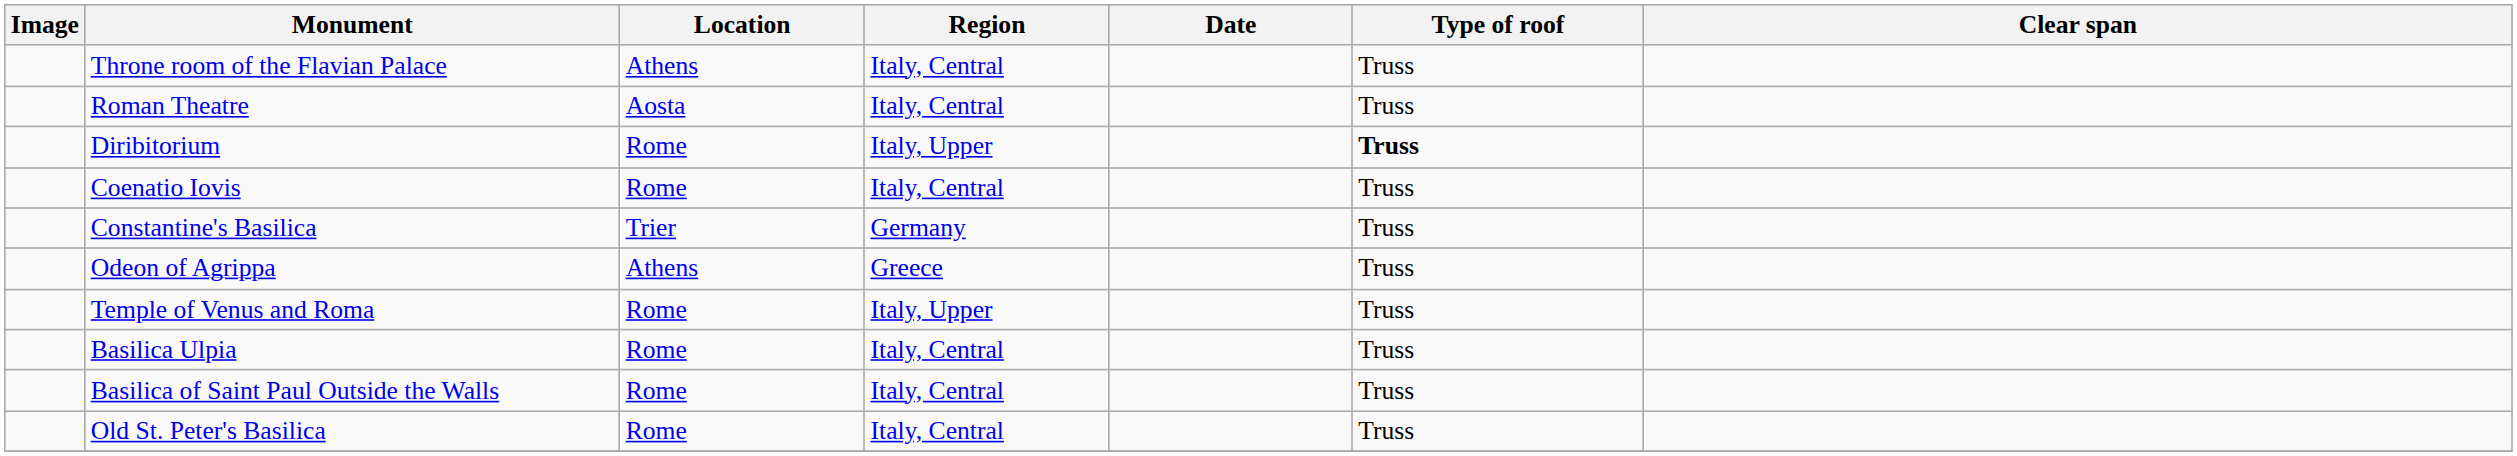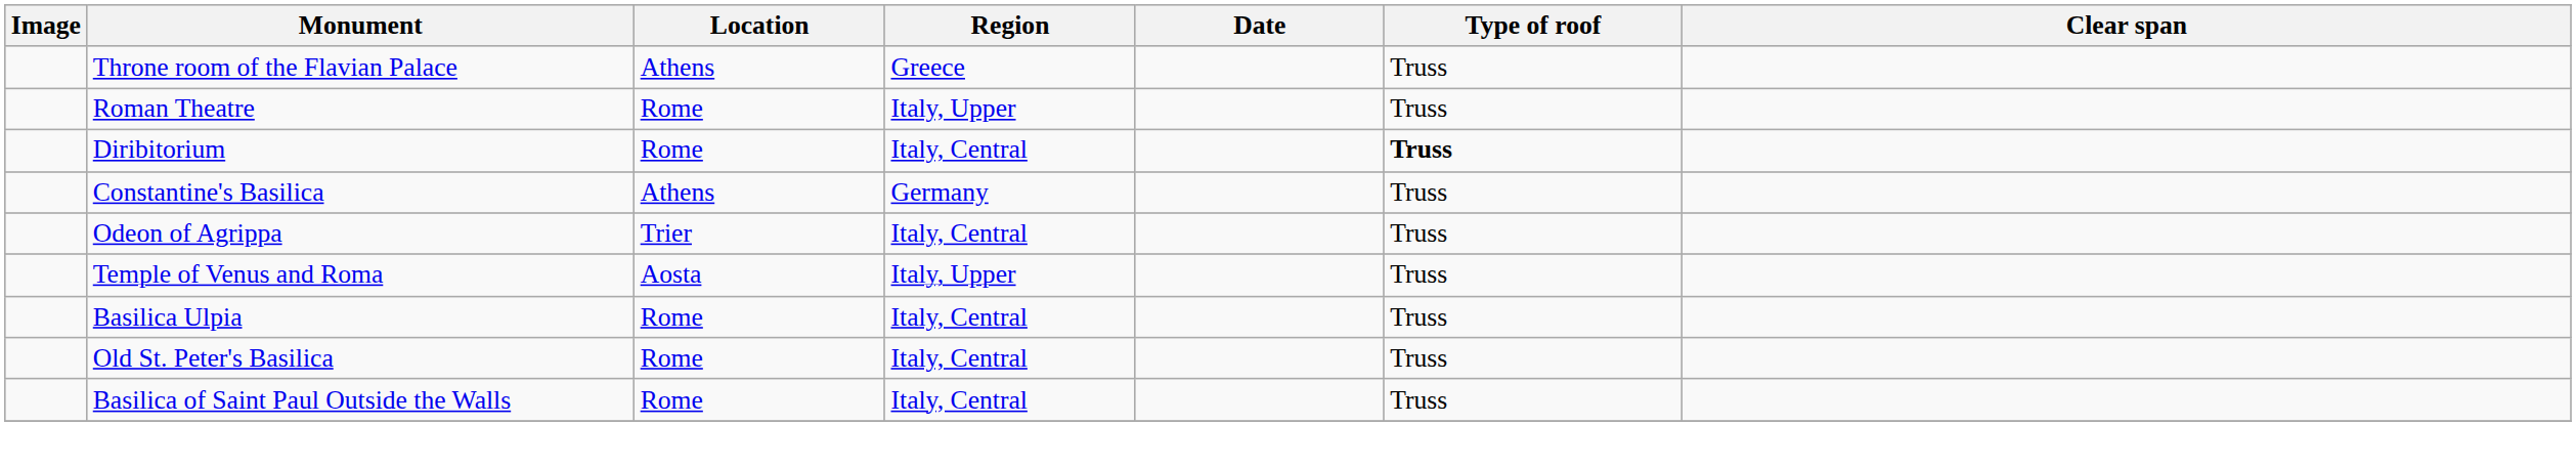 <table class="wikitable sortable">
 <tr>
 <th class="unsortable">Image</th>
 <th width="22%">Monument</th>
 <th width="10%">Location</th>
 <th width="10%">Region</th>
 <th width="10%">Date</th>
 <th width="12%">Type of roof</th>
 <th width="38%">Clear span</th>
 </tr>
 <tr>
 <td></td>
 <td><a href='#'>Throne room of the Flavian Palace</a></td>
 <td><a href='#'>Athens</a></td>
-<td><a href='#'>Italy, Central</a></td>
+<td><a href='#'>Greece</a></td>
 <td></td>
 <td>Truss </td>
 <td> </td>
 </tr>
 <tr>
 <td></td>
 <td><a href='#'>Roman Theatre</a></td>
-<td><a href='#'>Aosta</a></td>
-<td><a href='#'>Italy, Central</a></td>
+<td><a href='#'>Rome</a></td>
+<td><a href='#'>Italy, Upper</a></td>
 <td></td>
 <td>Truss </td>
 <td> </td>
 </tr>
 <tr>
 <td></td>
 <td><a href='#'>Diribitorium</a></td>
 <td><a href='#'>Rome</a></td>
-<td><a href='#'>Italy, Upper</a></td>
+<td><a href='#'>Italy, Central</a></td>
 <td></td>
 <td><strong>Truss </strong></td>
 <td> </td>
 </tr>
 <tr>
 <td></td>
-<td><a href='#'>Coenatio Iovis</a></td>
-<td><a href='#'>Rome</a></td>
-<td><a href='#'>Italy, Central</a></td>
-<td></td>
-<td>Truss </td>
-<td> </td>
-</tr>
-<tr>
-<td></td>
 <td><a href='#'>Constantine's Basilica</a></td>
-<td><a href='#'>Trier</a></td>
+<td><a href='#'>Athens</a></td>
 <td><a href='#'>Germany</a></td>
 <td></td>
 <td>Truss </td>
 <td> </td>
 </tr>
 <tr>
 <td></td>
 <td><a href='#'>Odeon of Agrippa</a></td>
-<td><a href='#'>Athens</a></td>
-<td><a href='#'>Greece</a></td>
+<td><a href='#'>Trier</a></td>
+<td><a href='#'>Italy, Central</a></td>
 <td></td>
 <td>Truss </td>
 <td> </td>
 </tr>
 <tr>
 <td></td>
 <td><a href='#'>Temple of Venus and Roma</a></td>
-<td><a href='#'>Rome</a></td>
+<td><a href='#'>Aosta</a></td>
 <td><a href='#'>Italy, Upper</a></td>
 <td></td>
 <td>Truss </td>
 <td> </td>
 </tr>
 <tr>
 <td></td>
 <td><a href='#'>Basilica Ulpia</a></td>
 <td><a href='#'>Rome</a></td>
 <td><a href='#'>Italy, Central</a></td>
 <td></td>
 <td>Truss </td>
 <td> </td>
 </tr>
 <tr>
 <td></td>
-<td><a href='#'>Basilica of Saint Paul Outside the Walls</a></td>
+<td><a href='#'>Old St. Peter's Basilica</a></td>
 <td><a href='#'>Rome</a></td>
 <td><a href='#'>Italy, Central</a></td>
 <td></td>
 <td>Truss </td>
 <td> </td>
 </tr>
 <tr>
 <td></td>
-<td><a href='#'>Old St. Peter's Basilica</a></td>
+<td><a href='#'>Basilica of Saint Paul Outside the Walls</a></td>
 <td><a href='#'>Rome</a></td>
 <td><a href='#'>Italy, Central</a></td>
 <td></td>
 <td>Truss </td>
 <td> </td>
 </tr>
 <tr>
 </tr>
 </table>
